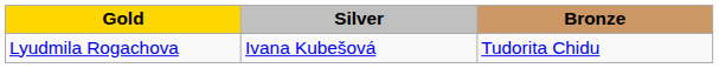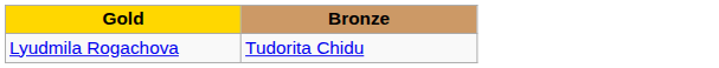 <table class="wikitable" style="text-align:left">
 <tr align="center">
 <td width=200 bgcolor=gold><strong>Gold</strong></td>
-<td width=200 bgcolor=silver><strong>Silver</strong></td>
 <td width=200 bgcolor=CC9966><strong>Bronze</strong></td>
 </tr>
 <tr>
 <td><a href='#'>Lyudmila Rogachova</a><br><em></em></td>
-<td><a href='#'>Ivana Kubešová</a><br><em></em></td>
 <td><a href='#'>Tudorita Chidu</a><br><em></em></td>
 </tr>
 </table>
